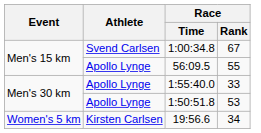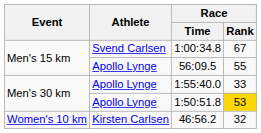 <table class="wikitable" border="1" style="font-size:90%">
 <tr>
 <th rowspan=2>Event</th>
 <th rowspan=2>Athlete</th>
 <th colspan=2>Race</th>
 </tr>
 <tr>
 <th>Time</th>
 <th>Rank</th>
 </tr>
 <tr>
 <td rowspan=2>Men's 15 km</td>
 <td><a href='#'>Svend Carlsen</a></td>
 <td align=center>1:00:34.8</td>
 <td align=center>67</td>
 </tr>
 <tr>
 <td><a href='#'>Apollo Lynge</a></td>
 <td align=center>56:09.5</td>
 <td align=center>55</td>
 </tr>
 <tr>
 <td rowspan=2>Men's 30 km</td>
 <td><a href='#'>Apollo Lynge</a></td>
 <td align=center>1:55:40.0</td>
 <td align=center>33</td>
 </tr>
 <tr>
 <td><a href='#'>Apollo Lynge</a></td>
 <td align=center>1:50:51.8</td>
-<td align=center>53</td>
+<td align=center style="background: gold;">53</td>
 </tr>
 <tr>
-<td><a href='#'>Women's 5 km</a></td>
+<td><a href='#'>Women's 10 km</a></td>
 <td><a href='#'>Kirsten Carlsen</a></td>
-<td align=center>19:56.6</td>
-<td align=center>34</td>
+<td align=center>46:56.2</td>
+<td align=center>32</td>
 </tr>
 </table>
